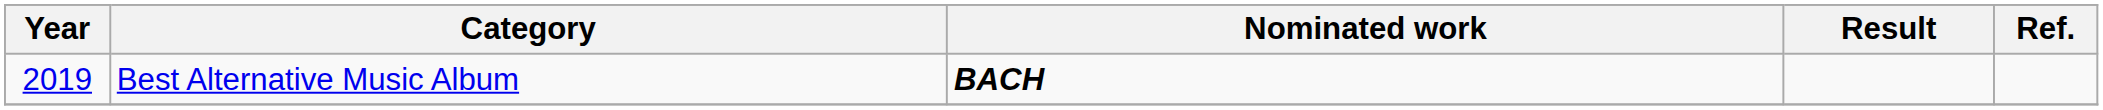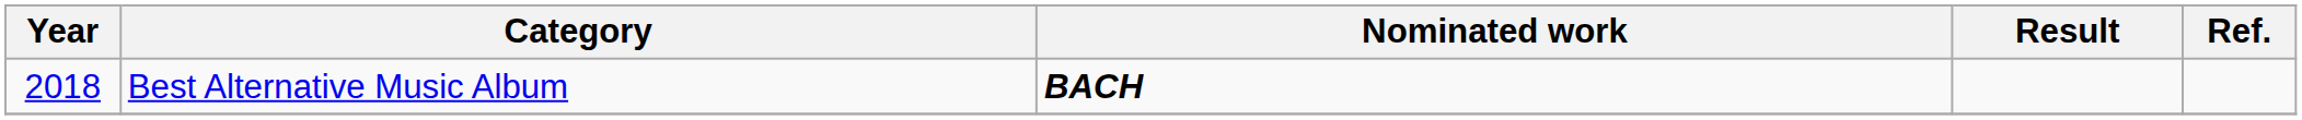 <table class="wikitable" style="width:85%;">
 <tr>
 <th width=5%>Year</th>
 <th style="width:40%;">Category</th>
 <th style="width:40%;">Nominated work</th>
 <th style="width:10%;">Result</th>
 <th style="width:5%;">Ref.</th>
 </tr>
 <tr>
-<td style="text-align:center;"><a href='#'>2019</a></td>
+<td style="text-align:center;"><a href='#'>2018</a></td>
 <td><a href='#'>Best Alternative Music Album</a></td>
 <td><strong><em>BACH</em></strong></td>
 <td></td>
 <td></td>
 </tr>
 <tr>
 </tr>
 </table>
